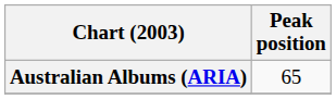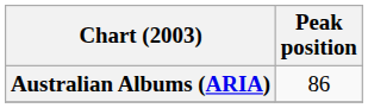 <table class="wikitable sortable plainrowheaders">
 <tr>
 <th scope="col">Chart (2003)</th>
 <th scope="col">Peak<br>position</th>
 </tr>
 <tr>
 <th scope="row">Australian Albums (<a href='#'>ARIA</a>)</th>
-<td style="text-align:center;">65</td>
+<td style="text-align:center;">86</td>
 </tr>
 <tr>
 </tr>
 </table>
